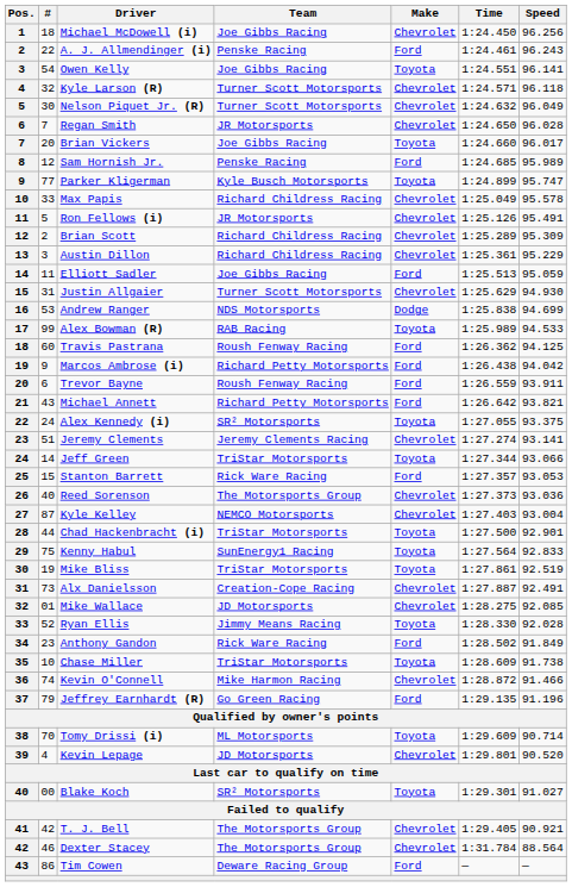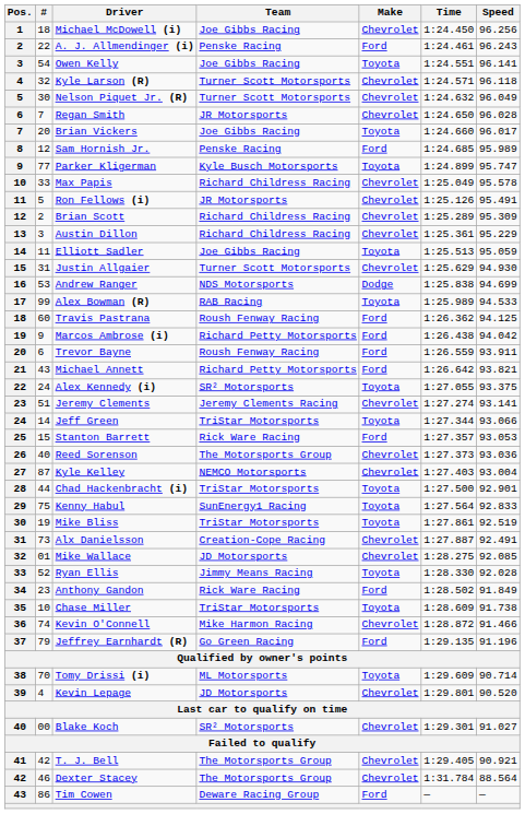 <table class="wikitable" style="font-size:95%">
 <tr>
 <th>Pos.</th>
 <th>#</th>
 <th>Driver</th>
 <th>Team</th>
 <th>Make</th>
 <th>Time</th>
 <th>Speed</th>
 </tr>
 <tr>
 <th>1</th>
 <td>18</td>
 <td><a href='#'>Michael McDowell</a> <strong>(i)</strong></td>
 <td><a href='#'>Joe Gibbs Racing</a></td>
 <td><a href='#'>Chevrolet</a></td>
 <td>1:24.450</td>
 <td>96.256</td>
 </tr>
 <tr>
 <th>2</th>
 <td>22</td>
 <td><a href='#'>A. J. Allmendinger</a> <strong>(i)</strong></td>
 <td><a href='#'>Penske Racing</a></td>
 <td><a href='#'>Ford</a></td>
 <td>1:24.461</td>
 <td>96.243</td>
 </tr>
 <tr>
 <th>3</th>
 <td>54</td>
 <td><a href='#'>Owen Kelly</a></td>
 <td><a href='#'>Joe Gibbs Racing</a></td>
 <td><a href='#'>Toyota</a></td>
 <td>1:24.551</td>
 <td>96.141</td>
 </tr>
 <tr>
 <th>4</th>
 <td>32</td>
 <td><a href='#'>Kyle Larson</a> <strong>(R)</strong></td>
 <td><a href='#'>Turner Scott Motorsports</a></td>
 <td><a href='#'>Chevrolet</a></td>
 <td>1:24.571</td>
 <td>96.118</td>
 </tr>
 <tr>
 <th>5</th>
 <td>30</td>
 <td><a href='#'>Nelson Piquet Jr.</a> <strong>(R)</strong></td>
 <td><a href='#'>Turner Scott Motorsports</a></td>
 <td><a href='#'>Chevrolet</a></td>
 <td>1:24.632</td>
 <td>96.049</td>
 </tr>
 <tr>
 <th>6</th>
 <td>7</td>
 <td><a href='#'>Regan Smith</a></td>
 <td><a href='#'>JR Motorsports</a></td>
 <td><a href='#'>Chevrolet</a></td>
 <td>1:24.650</td>
 <td>96.028</td>
 </tr>
 <tr>
 <th>7</th>
 <td>20</td>
 <td><a href='#'>Brian Vickers</a></td>
 <td><a href='#'>Joe Gibbs Racing</a></td>
 <td><a href='#'>Toyota</a></td>
 <td>1:24.660</td>
 <td>96.017</td>
 </tr>
 <tr>
 <th>8</th>
 <td>12</td>
 <td><a href='#'>Sam Hornish Jr.</a></td>
 <td><a href='#'>Penske Racing</a></td>
 <td><a href='#'>Ford</a></td>
 <td>1:24.685</td>
 <td>95.989</td>
 </tr>
 <tr>
 <th>9</th>
 <td>77</td>
 <td><a href='#'>Parker Kligerman</a></td>
 <td><a href='#'>Kyle Busch Motorsports</a></td>
 <td><a href='#'>Toyota</a></td>
 <td>1:24.899</td>
 <td>95.747</td>
 </tr>
 <tr>
 <th>10</th>
 <td>33</td>
 <td><a href='#'>Max Papis</a></td>
 <td><a href='#'>Richard Childress Racing</a></td>
 <td><a href='#'>Chevrolet</a></td>
 <td>1:25.049</td>
 <td>95.578</td>
 </tr>
 <tr>
 <th>11</th>
 <td>5</td>
 <td><a href='#'>Ron Fellows</a> <strong>(i)</strong></td>
 <td><a href='#'>JR Motorsports</a></td>
 <td><a href='#'>Chevrolet</a></td>
 <td>1:25.126</td>
 <td>95.491</td>
 </tr>
 <tr>
 <th>12</th>
 <td>2</td>
 <td><a href='#'>Brian Scott</a></td>
 <td><a href='#'>Richard Childress Racing</a></td>
 <td><a href='#'>Chevrolet</a></td>
 <td>1:25.289</td>
 <td>95.309</td>
 </tr>
 <tr>
 <th>13</th>
 <td>3</td>
 <td><a href='#'>Austin Dillon</a></td>
 <td><a href='#'>Richard Childress Racing</a></td>
 <td><a href='#'>Chevrolet</a></td>
 <td>1:25.361</td>
 <td>95.229</td>
 </tr>
 <tr>
 <th>14</th>
 <td>11</td>
 <td><a href='#'>Elliott Sadler</a></td>
 <td><a href='#'>Joe Gibbs Racing</a></td>
-<td><a href='#'>Ford</a></td>
+<td><a href='#'>Toyota</a></td>
 <td>1:25.513</td>
 <td>95.059</td>
 </tr>
 <tr>
 <th>15</th>
 <td>31</td>
 <td><a href='#'>Justin Allgaier</a></td>
 <td><a href='#'>Turner Scott Motorsports</a></td>
 <td><a href='#'>Chevrolet</a></td>
 <td>1:25.629</td>
 <td>94.930</td>
 </tr>
 <tr>
 <th>16</th>
 <td>53</td>
 <td><a href='#'>Andrew Ranger</a></td>
 <td><a href='#'>NDS Motorsports</a></td>
 <td><a href='#'>Dodge</a></td>
 <td>1:25.838</td>
 <td>94.699</td>
 </tr>
 <tr>
 <th>17</th>
 <td>99</td>
 <td><a href='#'>Alex Bowman</a> <strong>(R)</strong></td>
 <td><a href='#'>RAB Racing</a></td>
 <td><a href='#'>Toyota</a></td>
 <td>1:25.989</td>
 <td>94.533</td>
 </tr>
 <tr>
 <th>18</th>
 <td>60</td>
 <td><a href='#'>Travis Pastrana</a></td>
 <td><a href='#'>Roush Fenway Racing</a></td>
 <td><a href='#'>Ford</a></td>
 <td>1:26.362</td>
 <td>94.125</td>
 </tr>
 <tr>
 <th>19</th>
 <td>9</td>
 <td><a href='#'>Marcos Ambrose</a> <strong>(i)</strong></td>
 <td><a href='#'>Richard Petty Motorsports</a></td>
 <td><a href='#'>Ford</a></td>
 <td>1:26.438</td>
 <td>94.042</td>
 </tr>
 <tr>
 <th>20</th>
 <td>6</td>
 <td><a href='#'>Trevor Bayne</a></td>
 <td><a href='#'>Roush Fenway Racing</a></td>
 <td><a href='#'>Ford</a></td>
 <td>1:26.559</td>
 <td>93.911</td>
 </tr>
 <tr>
 <th>21</th>
 <td>43</td>
 <td><a href='#'>Michael Annett</a></td>
 <td><a href='#'>Richard Petty Motorsports</a></td>
 <td><a href='#'>Ford</a></td>
 <td>1:26.642</td>
 <td>93.821</td>
 </tr>
 <tr>
 <th>22</th>
 <td>24</td>
 <td><a href='#'>Alex Kennedy</a> <strong>(i)</strong></td>
 <td><a href='#'>SR² Motorsports</a></td>
 <td><a href='#'>Toyota</a></td>
 <td>1:27.055</td>
 <td>93.375</td>
 </tr>
 <tr>
 <th>23</th>
 <td>51</td>
 <td><a href='#'>Jeremy Clements</a></td>
 <td><a href='#'>Jeremy Clements Racing</a></td>
 <td><a href='#'>Chevrolet</a></td>
 <td>1:27.274</td>
 <td>93.141</td>
 </tr>
 <tr>
 <th>24</th>
 <td>14</td>
 <td><a href='#'>Jeff Green</a></td>
 <td><a href='#'>TriStar Motorsports</a></td>
 <td><a href='#'>Toyota</a></td>
 <td>1:27.344</td>
 <td>93.066</td>
 </tr>
 <tr>
 <th>25</th>
 <td>15</td>
 <td><a href='#'>Stanton Barrett</a></td>
 <td><a href='#'>Rick Ware Racing</a></td>
 <td><a href='#'>Ford</a></td>
 <td>1:27.357</td>
 <td>93.053</td>
 </tr>
 <tr>
 <th>26</th>
 <td>40</td>
 <td><a href='#'>Reed Sorenson</a></td>
 <td><a href='#'>The Motorsports Group</a></td>
 <td><a href='#'>Chevrolet</a></td>
 <td>1:27.373</td>
 <td>93.036</td>
 </tr>
 <tr>
 <th>27</th>
 <td>87</td>
 <td><a href='#'>Kyle Kelley</a></td>
 <td><a href='#'>NEMCO Motorsports</a></td>
 <td><a href='#'>Chevrolet</a></td>
 <td>1:27.403</td>
 <td>93.004</td>
 </tr>
 <tr>
 <th>28</th>
 <td>44</td>
 <td><a href='#'>Chad Hackenbracht</a> <strong>(i)</strong></td>
 <td><a href='#'>TriStar Motorsports</a></td>
 <td><a href='#'>Toyota</a></td>
 <td>1:27.500</td>
 <td>92.901</td>
 </tr>
 <tr>
 <th>29</th>
 <td>75</td>
 <td><a href='#'>Kenny Habul</a></td>
 <td><a href='#'>SunEnergy1 Racing</a></td>
 <td><a href='#'>Toyota</a></td>
 <td>1:27.564</td>
 <td>92.833</td>
 </tr>
 <tr>
 <th>30</th>
 <td>19</td>
 <td><a href='#'>Mike Bliss</a></td>
 <td><a href='#'>TriStar Motorsports</a></td>
 <td><a href='#'>Toyota</a></td>
 <td>1:27.861</td>
 <td>92.519</td>
 </tr>
 <tr>
 <th>31</th>
 <td>73</td>
 <td><a href='#'>Alx Danielsson</a></td>
 <td><a href='#'>Creation-Cope Racing</a></td>
 <td><a href='#'>Chevrolet</a></td>
 <td>1:27.887</td>
 <td>92.491</td>
 </tr>
 <tr>
 <th>32</th>
 <td>01</td>
 <td><a href='#'>Mike Wallace</a></td>
 <td><a href='#'>JD Motorsports</a></td>
 <td><a href='#'>Chevrolet</a></td>
 <td>1:28.275</td>
 <td>92.085</td>
 </tr>
 <tr>
 <th>33</th>
 <td>52</td>
 <td><a href='#'>Ryan Ellis</a></td>
 <td><a href='#'>Jimmy Means Racing</a></td>
 <td><a href='#'>Toyota</a></td>
 <td>1:28.330</td>
 <td>92.028</td>
 </tr>
 <tr>
 <th>34</th>
 <td>23</td>
 <td><a href='#'>Anthony Gandon</a></td>
 <td><a href='#'>Rick Ware Racing</a></td>
 <td><a href='#'>Ford</a></td>
 <td>1:28.502</td>
 <td>91.849</td>
 </tr>
 <tr>
 <th>35</th>
 <td>10</td>
 <td><a href='#'>Chase Miller</a></td>
 <td><a href='#'>TriStar Motorsports</a></td>
 <td><a href='#'>Toyota</a></td>
 <td>1:28.609</td>
 <td>91.738</td>
 </tr>
 <tr>
 <th>36</th>
 <td>74</td>
 <td><a href='#'>Kevin O'Connell</a></td>
 <td><a href='#'>Mike Harmon Racing</a></td>
 <td><a href='#'>Chevrolet</a></td>
 <td>1:28.872</td>
 <td>91.466</td>
 </tr>
 <tr>
 <th>37</th>
 <td>79</td>
 <td><a href='#'>Jeffrey Earnhardt</a> <strong>(R)</strong></td>
 <td><a href='#'>Go Green Racing</a></td>
 <td><a href='#'>Ford</a></td>
 <td>1:29.135</td>
 <td>91.196</td>
 </tr>
 <tr>
 <th colspan="7">Qualified by owner's points</th>
 </tr>
 <tr>
 <th>38</th>
 <td>70</td>
 <td><a href='#'>Tomy Drissi</a> <strong>(i)</strong></td>
 <td><a href='#'>ML Motorsports</a></td>
 <td><a href='#'>Toyota</a></td>
 <td>1:29.609</td>
 <td>90.714</td>
 </tr>
 <tr>
 <th>39</th>
 <td>4</td>
 <td><a href='#'>Kevin Lepage</a></td>
 <td><a href='#'>JD Motorsports</a></td>
 <td><a href='#'>Chevrolet</a></td>
 <td>1:29.801</td>
 <td>90.520</td>
 </tr>
 <tr>
 <th colspan="7">Last car to qualify on time</th>
 </tr>
 <tr>
 <th>40</th>
 <td>00</td>
 <td><a href='#'>Blake Koch</a></td>
 <td><a href='#'>SR² Motorsports</a></td>
-<td><a href='#'>Toyota</a></td>
+<td><a href='#'>Chevrolet</a></td>
 <td>1:29.301</td>
 <td>91.027</td>
 </tr>
 <tr>
 <th colspan="7">Failed to qualify</th>
 </tr>
 <tr>
 <th>41</th>
 <td>42</td>
 <td><a href='#'>T. J. Bell</a></td>
 <td><a href='#'>The Motorsports Group</a></td>
 <td><a href='#'>Chevrolet</a></td>
 <td>1:29.405</td>
 <td>90.921</td>
 </tr>
 <tr>
 <th>42</th>
 <td>46</td>
 <td><a href='#'>Dexter Stacey</a></td>
 <td><a href='#'>The Motorsports Group</a></td>
 <td><a href='#'>Chevrolet</a></td>
 <td>1:31.784</td>
 <td>88.564</td>
 </tr>
 <tr>
 <th>43</th>
 <td>86</td>
 <td><a href='#'>Tim Cowen</a></td>
 <td><a href='#'>Deware Racing Group</a></td>
 <td><a href='#'>Ford</a></td>
 <td>—</td>
 <td>—</td>
 </tr>
 <tr>
 <th colspan="7"></th>
 </tr>
 </table>
